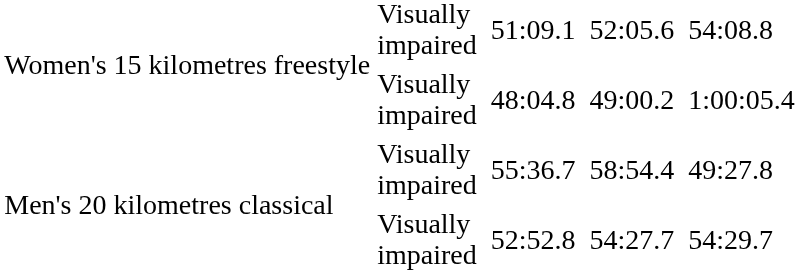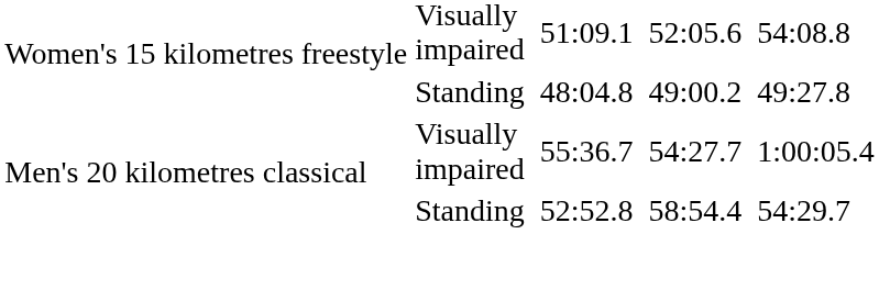 <table>
 <tr>
 <td rowspan="2">Women's 15 kilometres freestyle<br></td>
 <td>Visually<br>impaired</td>
 <td></td>
 <td>51:09.1</td>
 <td></td>
 <td>52:05.6</td>
 <td></td>
 <td>54:08.8</td>
 </tr>
 <tr>
-<td>Visually<br>impaired</td>
+<td>Standing</td>
 <td></td>
 <td>48:04.8</td>
 <td></td>
 <td>49:00.2</td>
 <td></td>
-<td>1:00:05.4</td>
+<td>49:27.8</td>
 </tr>
 <tr>
 <td rowspan="2">Men's 20 kilometres classical<br></td>
 <td>Visually<br>impaired</td>
 <td></td>
 <td>55:36.7</td>
 <td></td>
-<td>58:54.4</td>
+<td>54:27.7</td>
 <td></td>
-<td>49:27.8</td>
+<td>1:00:05.4</td>
 </tr>
 <tr>
-<td>Visually<br>impaired</td>
+<td>Standing</td>
 <td></td>
 <td>52:52.8</td>
 <td></td>
-<td>54:27.7</td>
+<td>58:54.4</td>
 <td></td>
 <td>54:29.7</td>
 </tr>
 </table>
